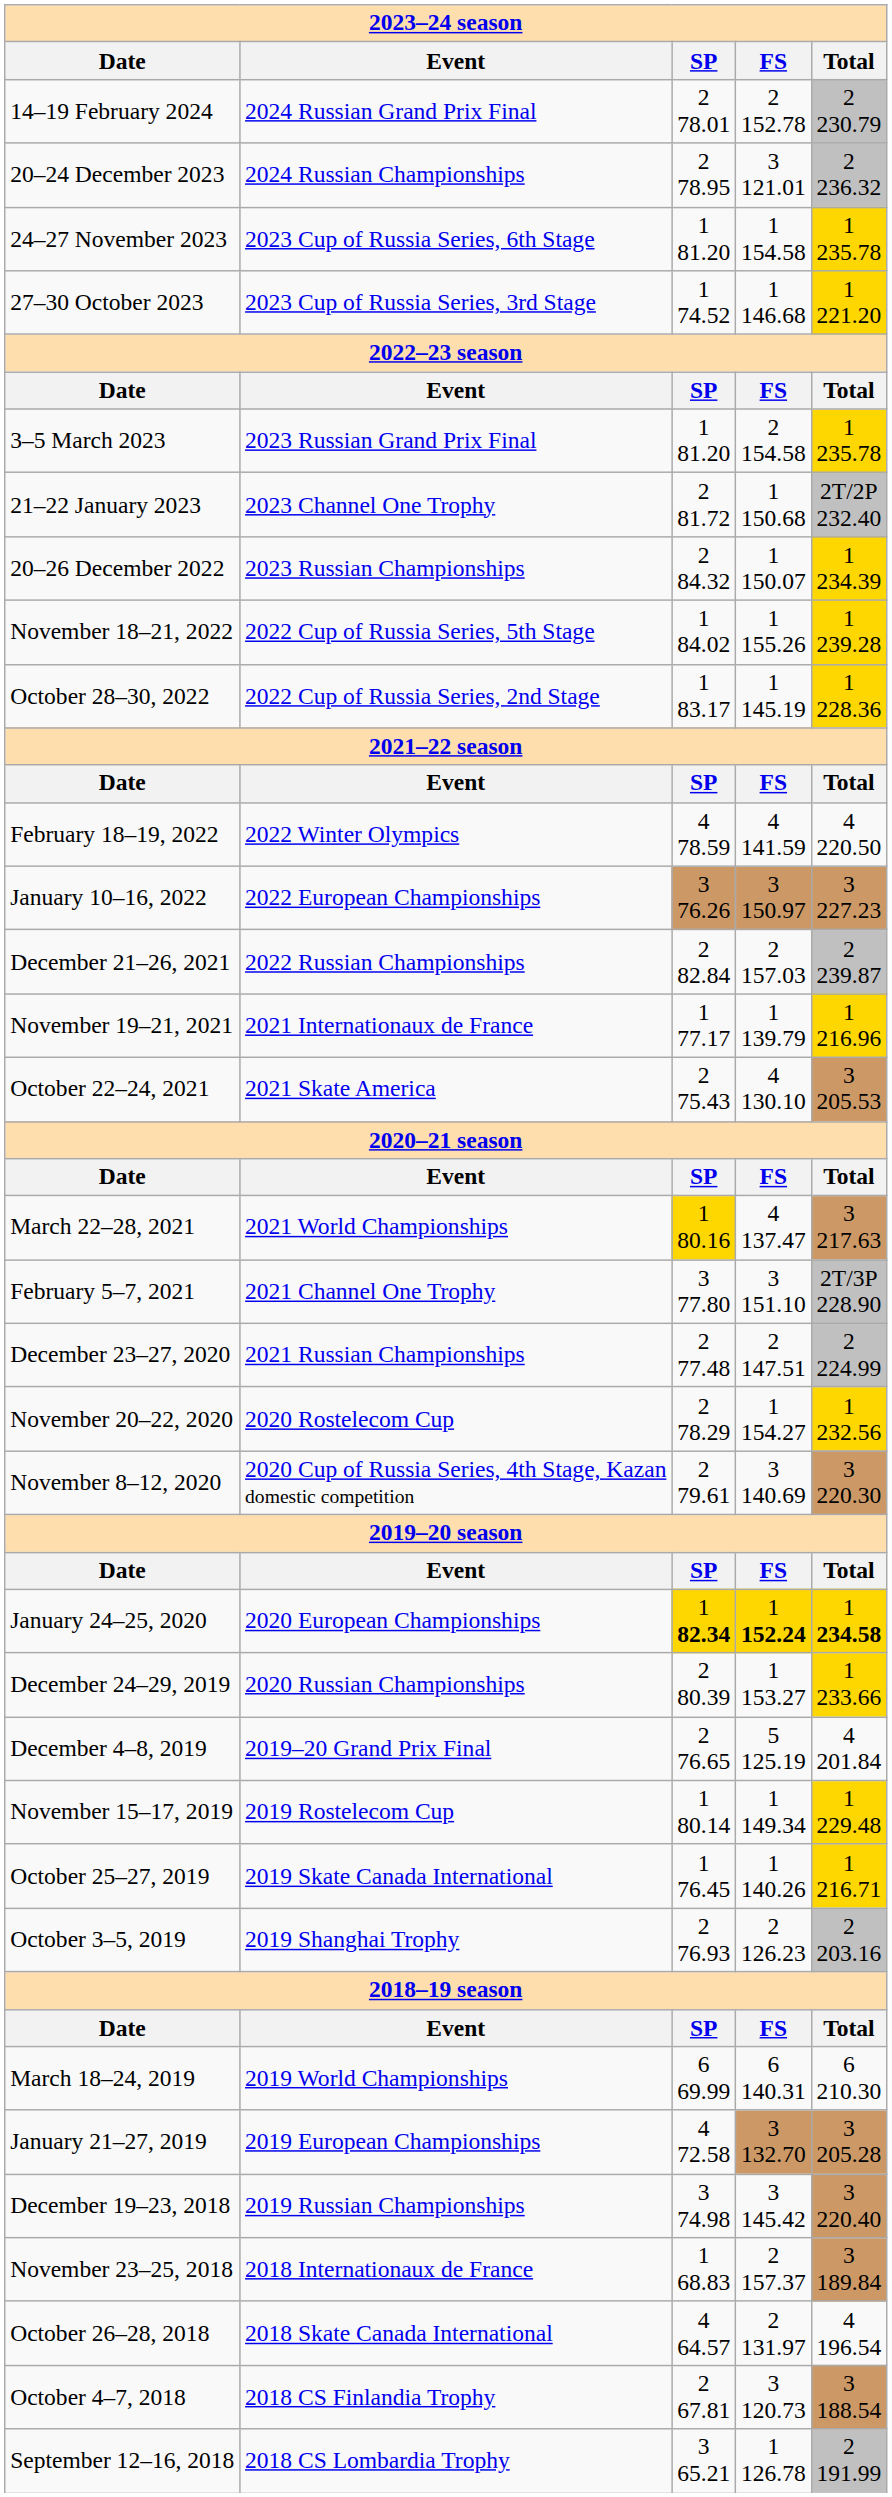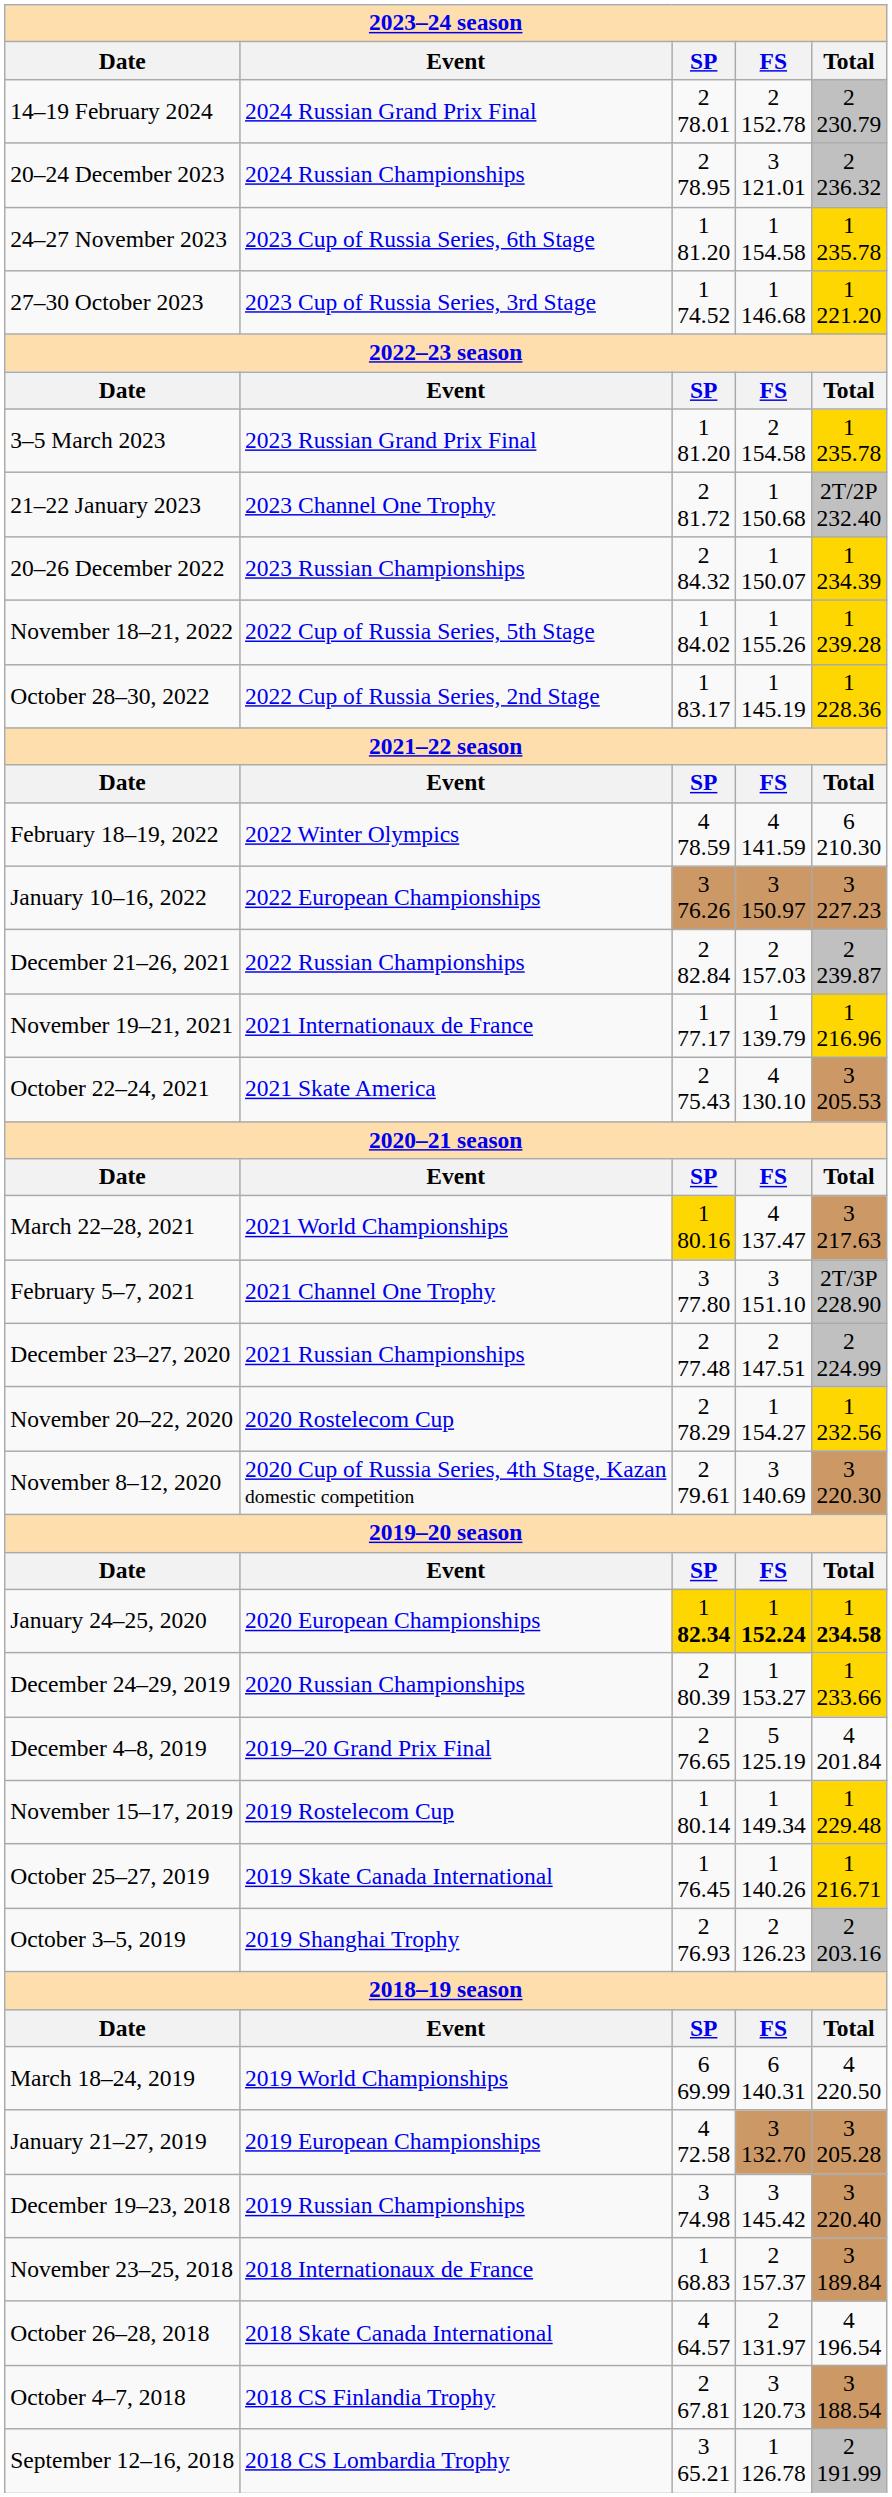 <table class="wikitable">
 <tr>
 <td style="background-color: #ffdead; " colspan=6 align=center><a href='#'><strong>2023–24 season</strong></a></td>
 </tr>
 <tr>
 <th>Date</th>
 <th>Event</th>
 <th><a href='#'>SP</a></th>
 <th><a href='#'>FS</a></th>
 <th>Total</th>
 </tr>
 <tr>
 <td>14–19 February 2024</td>
 <td><a href='#'>2024 Russian Grand Prix Final</a> <br></td>
 <td align=center>2 <br> 78.01</td>
 <td align=center>2 <br> 152.78</td>
 <td align=center bgcolor=silver>2 <br> 230.79</td>
 </tr>
 <tr>
 <td>20–24 December 2023</td>
 <td><a href='#'>2024 Russian Championships</a> <br></td>
 <td align=center>2 <br> 78.95</td>
 <td align=center>3 <br> 121.01</td>
 <td align=center bgcolor=silver>2 <br> 236.32</td>
 </tr>
 <tr>
 <td>24–27 November 2023</td>
 <td><a href='#'>2023 Cup of Russia Series, 6th Stage</a> <br></td>
 <td align=center>1 <br> 81.20</td>
 <td align=center>1 <br> 154.58</td>
 <td align=center bgcolor=gold>1 <br> 235.78</td>
 </tr>
 <tr>
 <td>27–30 October 2023</td>
 <td><a href='#'>2023 Cup of Russia Series, 3rd Stage</a> <br></td>
 <td align=center>1 <br> 74.52</td>
 <td align=center>1 <br> 146.68</td>
 <td align=center bgcolor=gold>1 <br> 221.20</td>
 </tr>
 <tr>
 <td style="background-color: #ffdead; " colspan=6 align=center><a href='#'><strong>2022–23 season</strong></a></td>
 </tr>
 <tr>
 <th>Date</th>
 <th>Event</th>
 <th><a href='#'>SP</a></th>
 <th><a href='#'>FS</a></th>
 <th>Total</th>
 </tr>
 <tr>
 <td>3–5 March 2023</td>
 <td><a href='#'>2023 Russian Grand Prix Final</a> <br></td>
 <td align=center>1 <br> 81.20</td>
 <td align=center>2 <br> 154.58</td>
 <td align=center bgcolor=gold>1 <br> 235.78</td>
 </tr>
 <tr>
 <td>21–22 January 2023</td>
 <td><a href='#'>2023 Channel One Trophy</a></td>
 <td align=center>2 <br> 81.72</td>
 <td align=center>1 <br> 150.68</td>
 <td align=center bgcolor=silver>2T/2P <br> 232.40</td>
 </tr>
 <tr>
 <td>20–26 December 2022</td>
 <td><a href='#'>2023 Russian Championships</a> <br></td>
 <td align=center>2 <br> 84.32</td>
 <td align=center>1 <br> 150.07</td>
 <td align=center bgcolor=gold>1 <br> 234.39</td>
 </tr>
 <tr>
 <td>November 18–21, 2022</td>
 <td><a href='#'>2022 Cup of Russia Series, 5th Stage</a> <br></td>
 <td align=center>1 <br> 84.02</td>
 <td align=center>1 <br> 155.26</td>
 <td align=center bgcolor=gold>1 <br> 239.28</td>
 </tr>
 <tr>
 <td>October 28–30, 2022</td>
 <td><a href='#'>2022 Cup of Russia Series, 2nd Stage</a> <br></td>
 <td align=center>1 <br> 83.17</td>
 <td align=center>1 <br> 145.19</td>
 <td align=center bgcolor=gold>1 <br> 228.36</td>
 </tr>
 <tr>
 <th style="background-color: #ffdead;" colspan=7><a href='#'>2021–22 season</a></th>
 </tr>
 <tr>
 <th>Date</th>
 <th>Event</th>
 <th><a href='#'>SP</a></th>
 <th><a href='#'>FS</a></th>
 <th>Total</th>
 </tr>
 <tr>
 <td>February 18–19, 2022</td>
 <td><a href='#'>2022 Winter Olympics</a></td>
 <td align=center>4 <br> 78.59</td>
 <td align=center>4 <br> 141.59</td>
-<td align=center>4 <br> 220.50</td>
+<td align=center>6 <br> 210.30</td>
 </tr>
 <tr>
 <td>January 10–16, 2022</td>
 <td><a href='#'>2022 European Championships</a></td>
 <td align=center bgcolor=cc9966>3 <br> 76.26</td>
 <td align=center bgcolor=cc9966>3 <br> 150.97</td>
 <td align=center bgcolor=cc9966>3 <br> 227.23</td>
 </tr>
 <tr>
 <td>December 21–26, 2021</td>
 <td><a href='#'>2022 Russian Championships</a></td>
 <td align=center>2 <br> 82.84</td>
 <td align=center>2 <br> 157.03</td>
 <td align=center bgcolor=silver>2 <br> 239.87</td>
 </tr>
 <tr>
 <td>November 19–21, 2021</td>
 <td><a href='#'>2021 Internationaux de France</a></td>
 <td align=center>1 <br> 77.17</td>
 <td align=center>1 <br> 139.79</td>
 <td align=center bgcolor=gold>1 <br> 216.96</td>
 </tr>
 <tr>
 <td>October 22–24, 2021</td>
 <td><a href='#'>2021 Skate America</a></td>
 <td align=center>2 <br> 75.43</td>
 <td align=center>4 <br> 130.10</td>
 <td align=center bgcolor=cc9966>3 <br> 205.53</td>
 </tr>
 <tr>
 <td style="background-color: #ffdead; " colspan=6 align=center><a href='#'><strong>2020–21 season</strong></a></td>
 </tr>
 <tr>
 <th>Date</th>
 <th>Event</th>
 <th><a href='#'>SP</a></th>
 <th><a href='#'>FS</a></th>
 <th>Total</th>
 </tr>
 <tr>
 <td>March 22–28, 2021</td>
 <td><a href='#'>2021 World Championships</a></td>
 <td align=center bgcolor=gold>1 <br> 80.16</td>
 <td align=center>4 <br> 137.47</td>
 <td align=center bgcolor=cc9966>3 <br> 217.63</td>
 </tr>
 <tr>
 <td>February 5–7, 2021</td>
 <td><a href='#'>2021 Channel One Trophy</a></td>
 <td align=center>3 <br> 77.80</td>
 <td align=center>3 <br> 151.10</td>
 <td align=center bgcolor=silver>2T/3P <br> 228.90</td>
 </tr>
 <tr>
 <td>December 23–27, 2020</td>
 <td><a href='#'>2021 Russian Championships</a></td>
 <td align=center>2 <br> 77.48</td>
 <td align=center>2 <br> 147.51</td>
 <td align=center bgcolor=silver>2 <br> 224.99</td>
 </tr>
 <tr>
 <td>November 20–22, 2020</td>
 <td><a href='#'>2020 Rostelecom Cup</a></td>
 <td align=center>2 <br> 78.29</td>
 <td align=center>1 <br> 154.27</td>
 <td align=center bgcolor=gold>1 <br> 232.56</td>
 </tr>
 <tr>
 <td>November 8–12, 2020</td>
 <td><a href='#'>2020 Cup of Russia Series, 4th Stage, Kazan</a> <br> <small>domestic competition</small></td>
 <td align=center>2 <br> 79.61</td>
 <td align=center>3 <br>  140.69</td>
 <td align=center bgcolor=cc9966>3 <br> 220.30</td>
 </tr>
 <tr>
 <td style="background-color: #ffdead; " colspan=6 align=center><a href='#'><strong>2019–20 season</strong></a></td>
 </tr>
 <tr>
 <th>Date</th>
 <th>Event</th>
 <th><a href='#'>SP</a></th>
 <th><a href='#'>FS</a></th>
 <th>Total</th>
 </tr>
 <tr>
 <td>January 24–25, 2020</td>
 <td><a href='#'>2020 European Championships</a></td>
 <td align=center bgcolor=gold>1 <br> <strong> 82.34 </strong></td>
 <td align=center bgcolor=gold>1 <br> <strong>152.24</strong></td>
 <td align=center bgcolor=gold>1 <br> <strong>234.58</strong></td>
 </tr>
 <tr>
 <td>December 24–29, 2019</td>
 <td><a href='#'>2020 Russian Championships</a></td>
 <td align=center>2 <br> 80.39</td>
 <td align=center>1 <br> 153.27</td>
 <td align=center bgcolor=gold>1 <br> 233.66</td>
 </tr>
 <tr>
 <td>December 4–8, 2019</td>
 <td><a href='#'>2019–20 Grand Prix Final</a></td>
 <td align=center>2 <br> 76.65</td>
 <td align=center>5 <br> 125.19</td>
 <td align=center>4 <br> 201.84</td>
 </tr>
 <tr>
 <td>November 15–17, 2019</td>
 <td><a href='#'>2019 Rostelecom Cup</a></td>
 <td align=center>1 <br> 80.14</td>
 <td align=center>1 <br> 149.34</td>
 <td align=center bgcolor=gold>1 <br> 229.48</td>
 </tr>
 <tr>
 <td>October 25–27, 2019</td>
 <td><a href='#'>2019 Skate Canada International</a></td>
 <td align=center>1 <br> 76.45</td>
 <td align=center>1 <br> 140.26</td>
 <td align=center bgcolor=gold>1 <br> 216.71</td>
 </tr>
 <tr>
 <td>October 3–5, 2019</td>
 <td><a href='#'>2019 Shanghai Trophy</a></td>
 <td align=center>2 <br> 76.93</td>
 <td align=center>2 <br> 126.23</td>
 <td align=center bgcolor=silver>2 <br> 203.16</td>
 </tr>
 <tr>
 <td style="background-color: #ffdead; " colspan=6 align=center><a href='#'><strong>2018–19 season</strong></a></td>
 </tr>
 <tr>
 <th>Date</th>
 <th>Event</th>
 <th><a href='#'>SP</a></th>
 <th><a href='#'>FS</a></th>
 <th>Total</th>
 </tr>
 <tr>
 <td>March 18–24, 2019</td>
 <td><a href='#'>2019 World Championships</a></td>
 <td align=center>6 <br> 69.99</td>
 <td align=center>6 <br> 140.31</td>
-<td align=center>6 <br> 210.30</td>
+<td align=center>4 <br> 220.50</td>
 </tr>
 <tr>
 <td>January 21–27, 2019</td>
 <td><a href='#'>2019 European Championships</a></td>
 <td align=center>4 <br> 72.58</td>
 <td align=center bgcolor=cc9966>3 <br> 132.70</td>
 <td align=center bgcolor=cc9966>3 <br> 205.28</td>
 </tr>
 <tr>
 <td>December 19–23, 2018</td>
 <td><a href='#'>2019 Russian Championships</a></td>
 <td align=center>3 <br> 74.98</td>
 <td align=center>3 <br> 145.42</td>
 <td align=center bgcolor=cc9966>3 <br> 220.40</td>
 </tr>
 <tr>
 <td>November 23–25, 2018</td>
 <td><a href='#'>2018 Internationaux de France</a></td>
 <td align=center>1 <br> 68.83</td>
 <td align=center>2 <br> 157.37</td>
 <td align=center bgcolor=cc9966>3 <br> 189.84</td>
 </tr>
 <tr>
 <td>October 26–28, 2018</td>
 <td><a href='#'>2018 Skate Canada International</a></td>
 <td align=center>4 <br> 64.57</td>
 <td align=center>2 <br> 131.97</td>
 <td align=center>4 <br> 196.54</td>
 </tr>
 <tr>
 <td>October 4–7, 2018</td>
 <td><a href='#'>2018 CS Finlandia Trophy</a></td>
 <td align=center>2 <br> 67.81</td>
 <td align=center>3 <br> 120.73</td>
 <td align=center bgcolor=cc9966>3 <br> 188.54</td>
 </tr>
 <tr>
 <td>September 12–16, 2018</td>
 <td><a href='#'>2018 CS Lombardia Trophy</a></td>
 <td align=center>3 <br> 65.21</td>
 <td align=center>1 <br> 126.78</td>
 <td align=center bgcolor=silver>2 <br> 191.99</td>
 </tr>
 </table>
